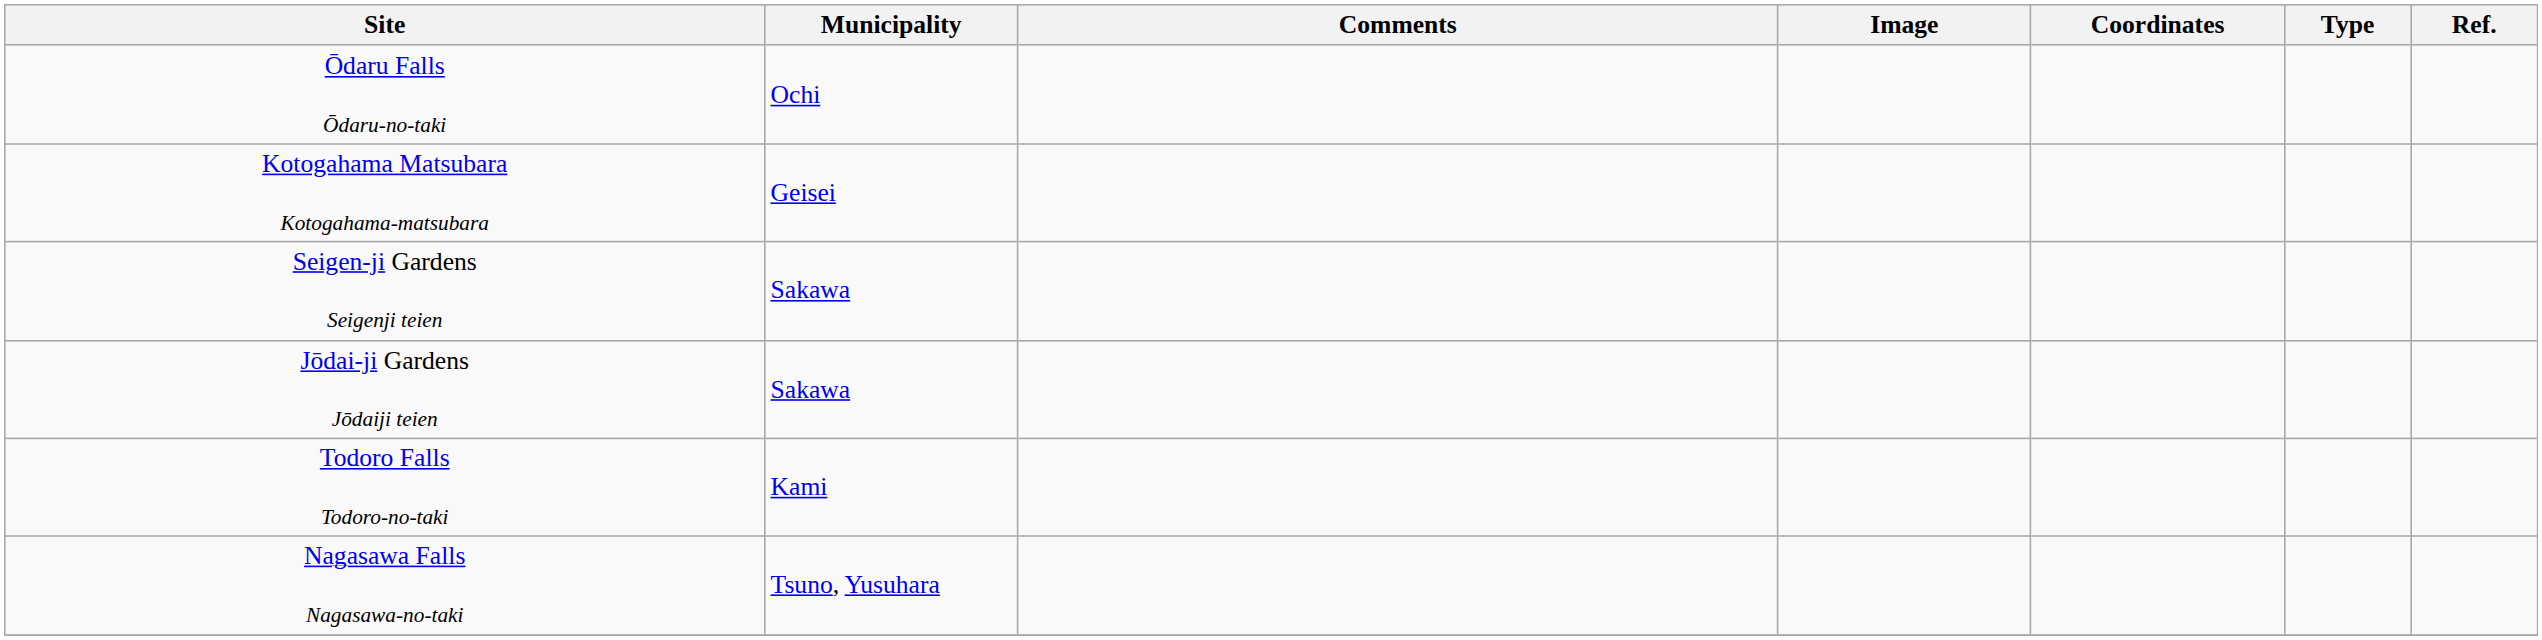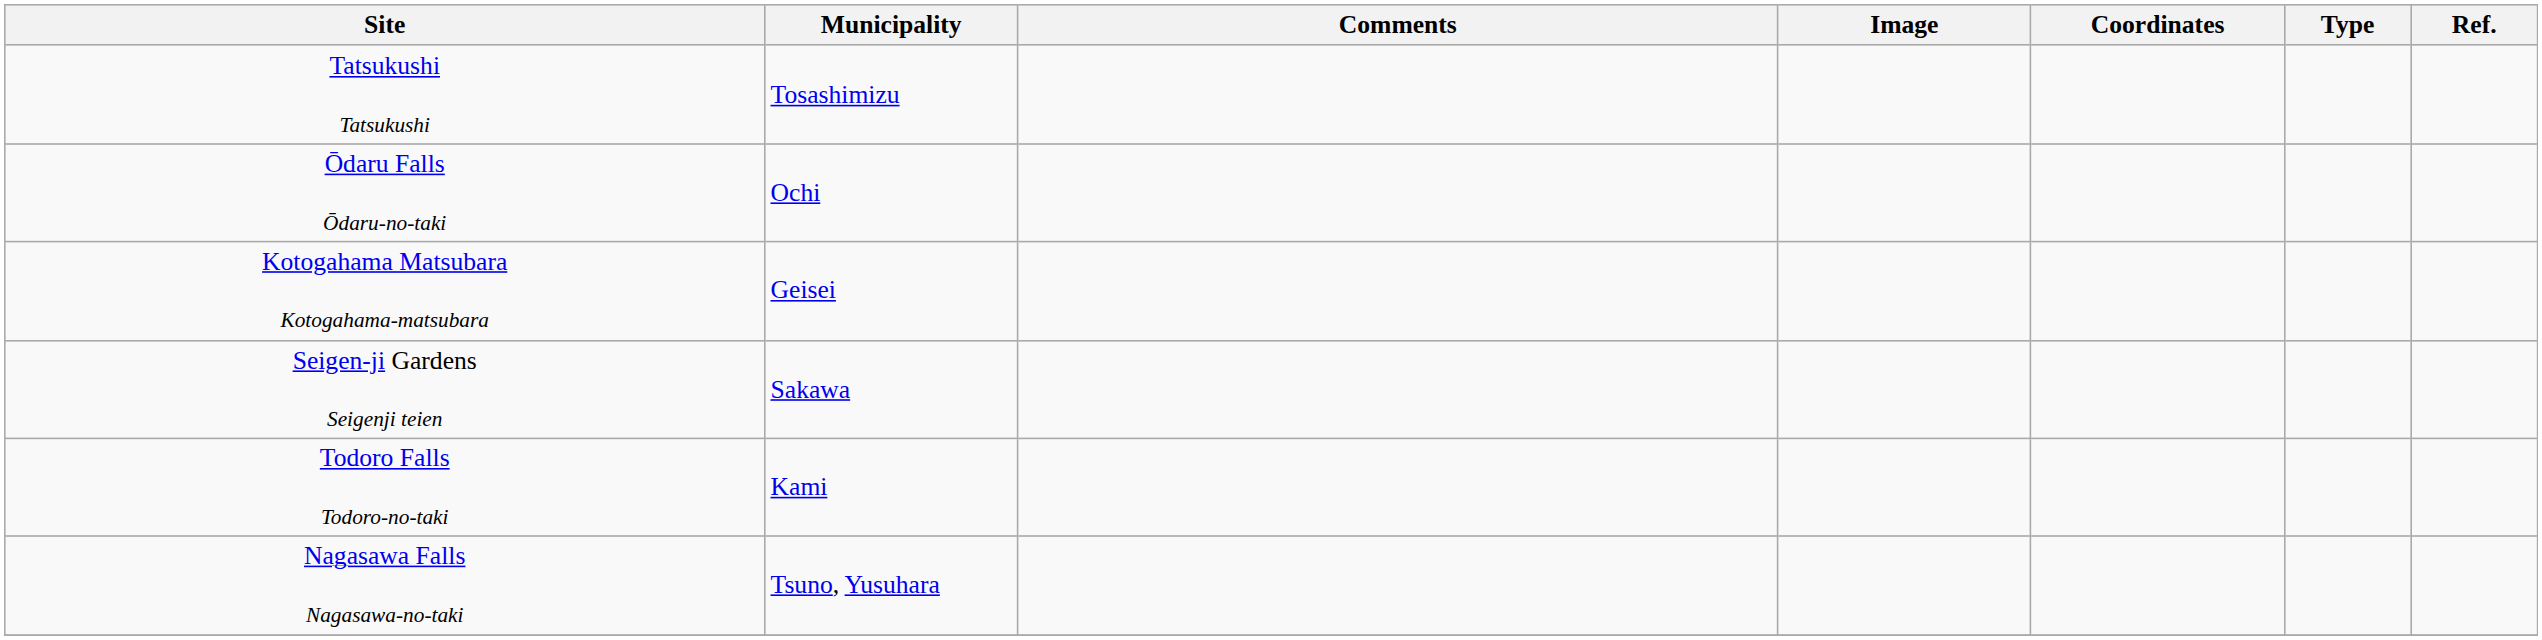 <table class="wikitable sortable"  style="width:100%;">
 <tr>
 <th width="30%" align="left">Site</th>
 <th width="10%" align="left">Municipality</th>
 <th width="30%" align="left" class="unsortable">Comments</th>
 <th width="10%" align="left"  class="unsortable">Image</th>
 <th width="10%" align="left" class="unsortable">Coordinates</th>
 <th width="5%" align="left">Type</th>
 <th width="5%" align="left"  class="unsortable">Ref.</th>
+</tr>
+<tr>
+<td align="center"><a href='#'>Tatsukushi</a><br><br><small><em>Tatsukushi</em></small></td>
+<td><a href='#'>Tosashimizu</a></td>
+<td></td>
+<td></td>
+<td></td>
+<td></td>
+<td></td>
 </tr>
 <tr>
 <td align="center"><a href='#'>Ōdaru Falls</a><br><br><small><em>Ōdaru-no-taki</em></small></td>
 <td><a href='#'>Ochi</a></td>
 <td></td>
 <td></td>
 <td></td>
 <td></td>
 <td></td>
 </tr>
 <tr>
 <td align="center"><a href='#'>Kotogahama Matsubara</a><br><br><small><em>Kotogahama-matsubara</em></small></td>
 <td><a href='#'>Geisei</a></td>
 <td></td>
 <td></td>
 <td></td>
 <td></td>
 <td></td>
 </tr>
 <tr>
 <td align="center"><a href='#'>Seigen-ji</a> Gardens<br><br><small><em>Seigenji teien</em></small></td>
 <td><a href='#'>Sakawa</a></td>
 <td></td>
 <td></td>
 <td></td>
 <td></td>
 <td></td>
 </tr>
 <tr>
-<td align="center"><a href='#'>Jōdai-ji</a> Gardens<br><br><small><em>Jōdaiji teien</em></small></td>
-<td><a href='#'>Sakawa</a></td>
-<td></td>
-<td></td>
-<td></td>
-<td></td>
-<td></td>
-</tr>
-<tr>
 <td align="center"><a href='#'>Todoro Falls</a><br><br><small><em>Todoro-no-taki</em></small></td>
 <td><a href='#'>Kami</a></td>
 <td></td>
 <td></td>
 <td></td>
 <td></td>
 <td></td>
 </tr>
 <tr>
 <td align="center"><a href='#'>Nagasawa Falls</a><br><br><small><em>Nagasawa-no-taki</em></small></td>
 <td><a href='#'>Tsuno</a>, <a href='#'>Yusuhara</a></td>
 <td></td>
 <td></td>
 <td></td>
 <td></td>
 <td></td>
 </tr>
 <tr>
 </tr>
 </table>
